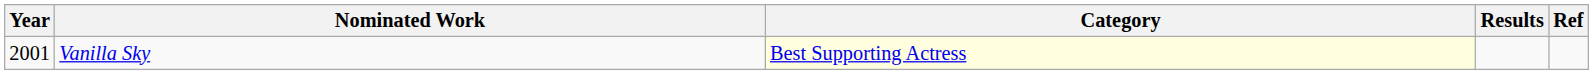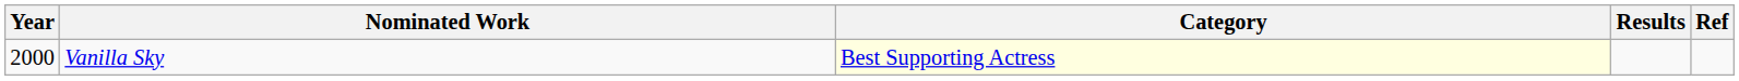 <table class="wikitable">
 <tr>
 <th scope="col" style="width:1em;">Year</th>
 <th scope="col" style="width:35em;">Nominated Work</th>
 <th scope="col" style="width:35em;">Category</th>
 <th scope="col" style="width:1em;">Results</th>
 <th scope="col" style="width:1em;">Ref</th>
 </tr>
 <tr>
-<td>2001</td>
+<td>2000</td>
 <td><em><a href='#'>Vanilla Sky</a></em></td>
 <td style="background: lightyellow;"><a href='#'>Best Supporting Actress</a></td>
 <td></td>
 <td></td>
 </tr>
 </table>
